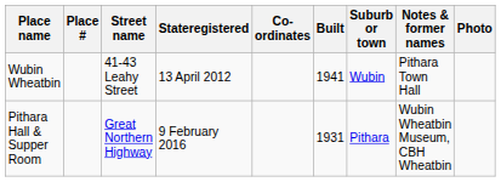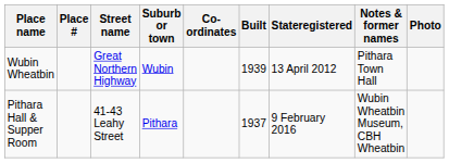 <table class="wikitable sortable">
 <tr>
 <th>Place name</th>
 <th>Place #</th>
 <th>Street name</th>
-<th>Stateregistered</th>
+<th>Suburb or town</th>
 <th>Co-ordinates</th>
 <th>Built</th>
-<th>Suburb or town</th>
+<th>Stateregistered</th>
 <th class="unsortable">Notes & former names</th>
 <th class="unsortable">Photo</th>
 </tr>
 <tr>
 <td>Wubin Wheatbin</td>
 <td></td>
-<td>41-43 Leahy Street</td>
+<td><a href='#'>Great Northern Highway</a></td>
+<td><a href='#'>Wubin</a></td>
+<td></td>
+<td>1939</td>
 <td>13 April 2012</td>
-<td></td>
-<td>1941</td>
-<td><a href='#'>Wubin</a></td>
 <td>Pithara Town Hall</td>
 <td></td>
 </tr>
 <tr>
 <td>Pithara Hall & Supper Room</td>
 <td></td>
-<td><a href='#'>Great Northern Highway</a></td>
+<td>41-43 Leahy Street</td>
+<td><a href='#'>Pithara</a></td>
+<td></td>
+<td>1937</td>
 <td>9 February 2016</td>
-<td></td>
-<td>1931</td>
-<td><a href='#'>Pithara</a></td>
 <td>Wubin Wheatbin Museum, CBH Wheatbin</td>
 <td></td>
 </tr>
 </table>
